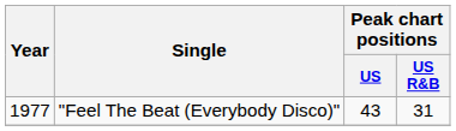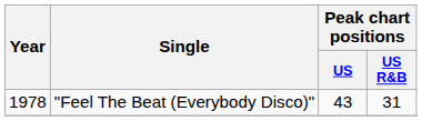 <table class="wikitable" style="text-align:center;">
 <tr>
 <th rowspan="2">Year</th>
 <th rowspan="2">Single</th>
 <th colspan="2">Peak chart positions</th>
 </tr>
 <tr style="font-size:smaller;">
 <th width="40"><a href='#'>US</a><br></th>
 <th width="40"><a href='#'>US<br>R&B</a><br></th>
 </tr>
 <tr>
-<td rowspan="1">1977</td>
+<td rowspan="1">1978</td>
 <td align="left">"Feel The Beat (Everybody Disco)"</td>
 <td>43</td>
 <td>31</td>
 </tr>
 <tr>
 </tr>
 </table>
